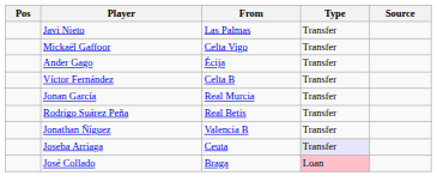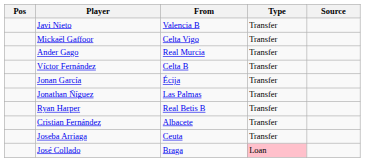 <table class="wikitable" style="width:65%; text-align:center; font-size:85%; text-align:left;">
 <tr>
 <th>Pos</th>
 <th>Player</th>
 <th>From</th>
 <th>Type</th>
 <th>Source</th>
 </tr>
 <tr>
 <td></td>
 <td> <a href='#'>Javi Nieto</a></td>
-<td> <a href='#'>Las Palmas</a></td>
+<td> <a href='#'>Valencia B</a></td>
 <td>Transfer</td>
 <td></td>
 </tr>
 <tr>
 <td></td>
 <td> <a href='#'>Mickaël Gaffoor</a></td>
 <td> <a href='#'>Celta Vigo</a></td>
 <td>Transfer</td>
 <td></td>
 </tr>
 <tr>
 <td></td>
 <td> <a href='#'>Ander Gago</a></td>
-<td> <a href='#'>Écija</a></td>
+<td> <a href='#'>Real Murcia</a></td>
 <td>Transfer</td>
 <td></td>
 </tr>
 <tr>
 <td></td>
 <td> <a href='#'>Víctor Fernández</a></td>
 <td> <a href='#'>Celta B</a></td>
 <td>Transfer</td>
 <td></td>
 </tr>
 <tr>
 <td></td>
 <td> <a href='#'>Jonan García</a></td>
-<td> <a href='#'>Real Murcia</a></td>
-<td>Transfer</td>
-<td></td>
-</tr>
-<tr>
-<td></td>
-<td> <a href='#'>Rodrigo Suárez Peña</a></td>
-<td> <a href='#'>Real Betis</a></td>
+<td> <a href='#'>Écija</a></td>
 <td>Transfer</td>
 <td></td>
 </tr>
 <tr>
 <td></td>
 <td> <a href='#'>Jonathan Ñíguez</a></td>
-<td> <a href='#'>Valencia B</a></td>
+<td> <a href='#'>Las Palmas</a></td>
+<td>Transfer</td>
+<td></td>
+</tr>
+<tr>
+<td></td>
+<td> <a href='#'>Ryan Harper</a></td>
+<td> <a href='#'>Real Betis B</a></td>
+<td>Transfer</td>
+<td></td>
+</tr>
+<tr>
+<td></td>
+<td> <a href='#'>Cristian Fernández</a></td>
+<td> <a href='#'>Albacete</a></td>
 <td>Transfer</td>
 <td></td>
 </tr>
 <tr>
 <td></td>
 <td> <a href='#'>Joseba Arriaga</a></td>
 <td> <a href='#'>Ceuta</a></td>
-<td style="background: lavender;">Transfer</td>
+<td>Transfer</td>
 <td></td>
 </tr>
 <tr>
 <td></td>
 <td> <a href='#'>José Collado</a></td>
 <td> <a href='#'>Braga</a></td>
 <td style="background: pink;">Loan</td>
 <td></td>
 </tr>
 </table>
